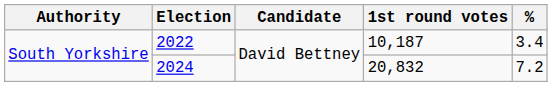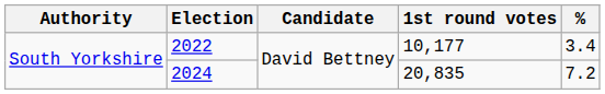 <table class="wikitable">
 <tr>
 <th>Authority</th>
 <th>Election</th>
 <th>Candidate</th>
 <th>1st round votes</th>
 <th>%</th>
 </tr>
 <tr>
 <td rowspan=2><a href='#'>South Yorkshire</a></td>
 <td><a href='#'>2022</a></td>
 <td rowspan=2>David Bettney</td>
-<td>10,187</td>
+<td>10,177</td>
 <td>3.4</td>
 </tr>
 <tr>
 <td><a href='#'>2024</a></td>
-<td>20,832</td>
+<td>20,835</td>
 <td>7.2</td>
 </tr>
 </table>
